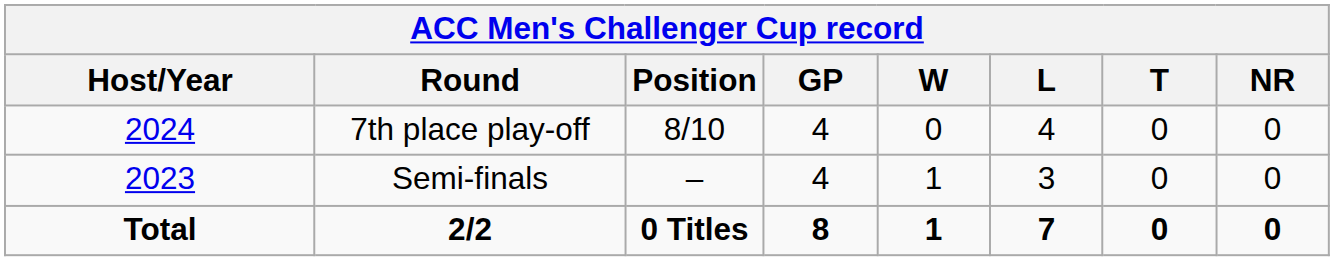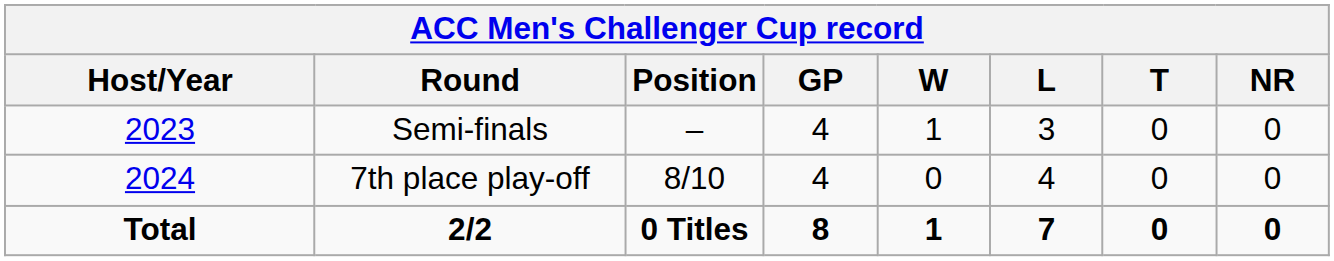 <table class="wikitable" style="text-align: center;">
 <tr>
 <th colspan=8><a href='#'>ACC Men's Challenger Cup record</a></th>
 </tr>
 <tr>
 <th width=150>Host/Year</th>
 <th width=150>Round</th>
 <th width=50>Position</th>
 <th width=50>GP</th>
 <th width=50>W</th>
 <th width=50>L</th>
 <th width=50>T</th>
 <th width=50>NR</th>
 </tr>
 <tr>
+<td> <a href='#'>2023</a></td>
+<td>Semi-finals</td>
+<td>–</td>
+<td>4</td>
+<td>1</td>
+<td>3</td>
+<td>0</td>
+<td>0</td>
+</tr>
+<tr>
 <td> <a href='#'>2024</a></td>
 <td>7th place play-off</td>
 <td>8/10</td>
 <td>4</td>
 <td>0</td>
 <td>4</td>
-<td>0</td>
-<td>0</td>
-</tr>
-<tr>
-<td> <a href='#'>2023</a></td>
-<td>Semi-finals</td>
-<td>–</td>
-<td>4</td>
-<td>1</td>
-<td>3</td>
 <td>0</td>
 <td>0</td>
 </tr>
 <tr>
 <td><strong>Total</strong></td>
 <td><strong>2/2</strong></td>
 <td><strong>0 Titles</strong></td>
 <td><strong>8</strong></td>
 <td><strong>1</strong></td>
 <td><strong>7</strong></td>
 <td><strong>0</strong></td>
 <td><strong>0</strong></td>
 </tr>
 </table>
